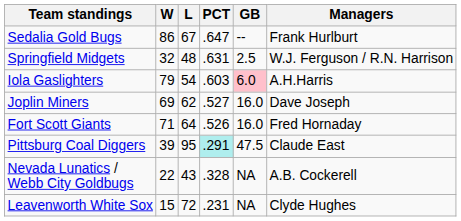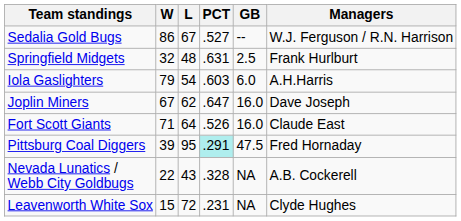 <table class="wikitable">
 <tr>
 <th>Team standings</th>
 <th>W</th>
 <th>L</th>
 <th>PCT</th>
 <th>GB</th>
 <th>Managers</th>
 </tr>
 <tr>
 <td><a href='#'>Sedalia Gold Bugs</a></td>
 <td>86</td>
 <td>67</td>
-<td>.647</td>
+<td>.527</td>
 <td>--</td>
-<td>Frank Hurlburt</td>
+<td>W.J. Ferguson / R.N. Harrison</td>
 </tr>
 <tr>
 <td><a href='#'>Springfield Midgets</a></td>
 <td>32</td>
 <td>48</td>
 <td>.631</td>
 <td>2.5</td>
-<td>W.J. Ferguson / R.N. Harrison</td>
+<td>Frank Hurlburt</td>
 </tr>
 <tr>
 <td><a href='#'>Iola Gaslighters</a></td>
 <td>79</td>
 <td>54</td>
 <td>.603</td>
-<td style="background: pink;">6.0</td>
+<td>6.0</td>
 <td>A.H.Harris</td>
 </tr>
 <tr>
 <td><a href='#'>Joplin Miners</a></td>
-<td>69</td>
+<td>67</td>
 <td>62</td>
-<td>.527</td>
+<td>.647</td>
 <td>16.0</td>
 <td>Dave Joseph</td>
 </tr>
 <tr>
 <td><a href='#'>Fort Scott Giants</a></td>
 <td>71</td>
 <td>64</td>
 <td>.526</td>
 <td>16.0</td>
-<td>Fred Hornaday</td>
+<td>Claude East</td>
 </tr>
 <tr>
 <td><a href='#'>Pittsburg Coal Diggers</a></td>
 <td>39</td>
 <td>95</td>
 <td style="background: paleturquoise;">.291</td>
 <td>47.5</td>
-<td>Claude East</td>
+<td>Fred Hornaday</td>
 </tr>
 <tr>
 <td><a href='#'>Nevada Lunatics</a> /<br> <a href='#'>Webb City Goldbugs</a></td>
 <td>22</td>
 <td>43</td>
 <td>.328</td>
 <td>NA</td>
 <td>A.B. Cockerell</td>
 </tr>
 <tr>
 <td><a href='#'>Leavenworth White Sox</a></td>
 <td>15</td>
 <td>72</td>
 <td>.231</td>
 <td>NA</td>
 <td>Clyde Hughes</td>
 </tr>
 </table>
